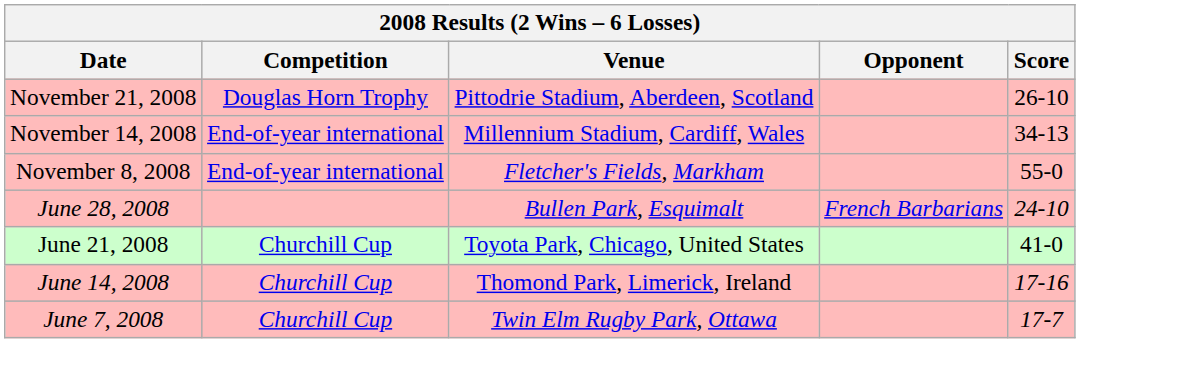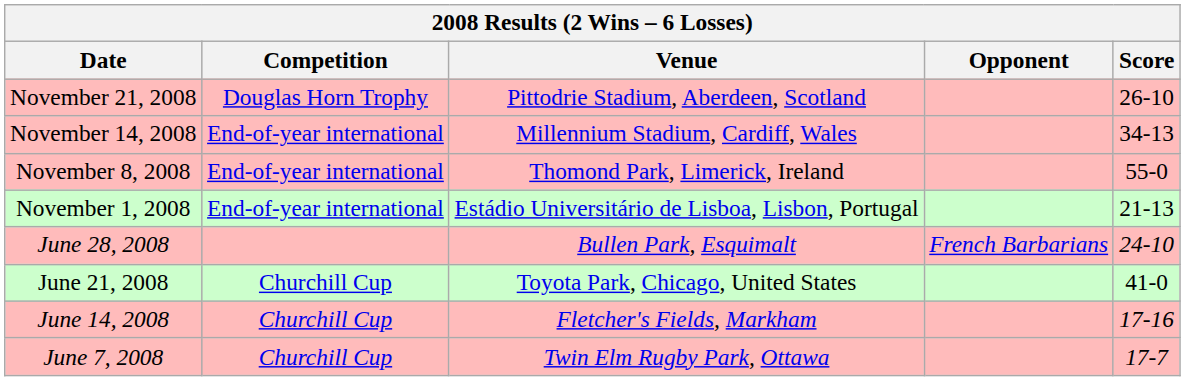 <table class="wikitable sortable">
 <tr>
 <th colspan="5"><strong>2008 Results (2 Wins – 6 Losses)</strong></th>
 </tr>
 <tr>
 <th>Date</th>
 <th>Competition</th>
 <th>Venue</th>
 <th>Opponent</th>
 <th>Score</th>
 </tr>
 <tr style="background:#fbb;">
 <td align=center>November 21, 2008</td>
 <td align=center><a href='#'>Douglas Horn Trophy</a></td>
 <td align=center><a href='#'>Pittodrie Stadium</a>, <a href='#'>Aberdeen</a>, <a href='#'>Scotland</a></td>
 <td></td>
 <td align=center>26-10</td>
 </tr>
 <tr style="background:#fbb;">
 <td align=center>November 14, 2008</td>
 <td align=center><a href='#'>End-of-year international</a></td>
 <td align=center><a href='#'>Millennium Stadium</a>, <a href='#'>Cardiff</a>, <a href='#'>Wales</a></td>
 <td></td>
 <td align=center>34-13</td>
 </tr>
 <tr style="background:#fbb;">
 <td align=center>November 8, 2008</td>
 <td align=center><a href='#'>End-of-year international</a></td>
-<td align=center><em><a href='#'>Fletcher's Fields</a>, <a href='#'>Markham</a></em></td>
+<td align=center><a href='#'>Thomond Park</a>, <a href='#'>Limerick</a>, Ireland</td>
 <td></td>
 <td align=center>55-0</td>
+</tr>
+<tr style="background:#cfc;">
+<td align=center>November 1, 2008</td>
+<td align=center><a href='#'>End-of-year international</a></td>
+<td align=center><a href='#'>Estádio Universitário de Lisboa</a>, <a href='#'>Lisbon</a>, Portugal</td>
+<td></td>
+<td align=center>21-13</td>
 </tr>
 <tr style="background:#fbb;">
 <td align=center><em>June 28, 2008</em></td>
 <td align=center></td>
 <td align=center><em><a href='#'>Bullen Park</a>, <a href='#'>Esquimalt</a></em></td>
 <td> <em><a href='#'>French Barbarians</a></em></td>
 <td align=center><em>24-10</em></td>
 </tr>
 <tr style="background:#cfc;">
 <td align=center>June 21, 2008</td>
 <td align=center><a href='#'>Churchill Cup</a></td>
 <td align=center><a href='#'>Toyota Park</a>, <a href='#'>Chicago</a>, United States</td>
 <td></td>
 <td align=center>41-0</td>
 </tr>
 <tr style="background:#fbb;">
 <td align=center><em>June 14, 2008</em></td>
 <td align=center><em><a href='#'>Churchill Cup</a></em></td>
-<td align=center><a href='#'>Thomond Park</a>, <a href='#'>Limerick</a>, Ireland</td>
+<td align=center><em><a href='#'>Fletcher's Fields</a>, <a href='#'>Markham</a></em></td>
 <td><em></em></td>
 <td align=center><em>17-16</em></td>
 </tr>
 <tr style="background:#fbb;">
 <td align=center><em>June 7, 2008</em></td>
 <td align=center><em><a href='#'>Churchill Cup</a></em></td>
 <td align=center><em><a href='#'>Twin Elm Rugby Park</a>, <a href='#'>Ottawa</a></em></td>
 <td><em></em></td>
 <td align=center><em>17-7</em></td>
 </tr>
 </table>
